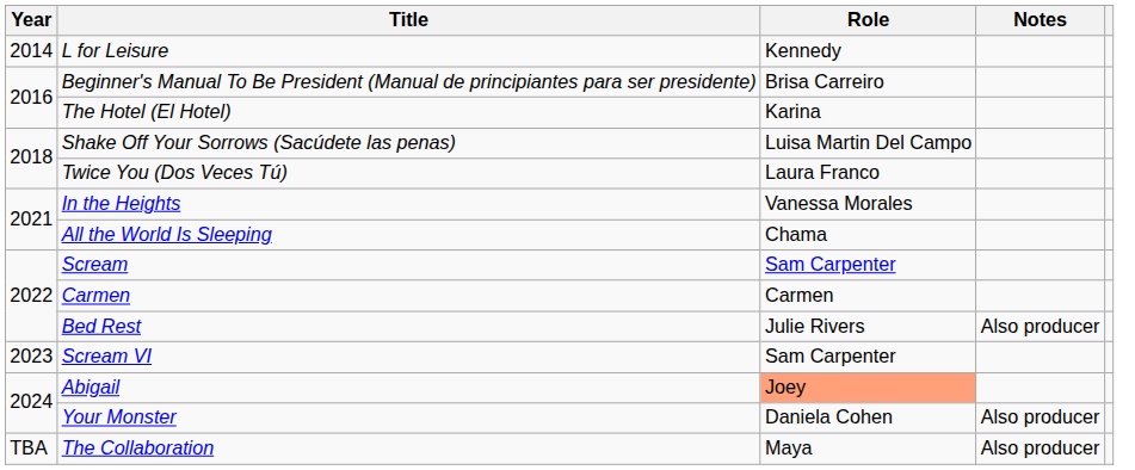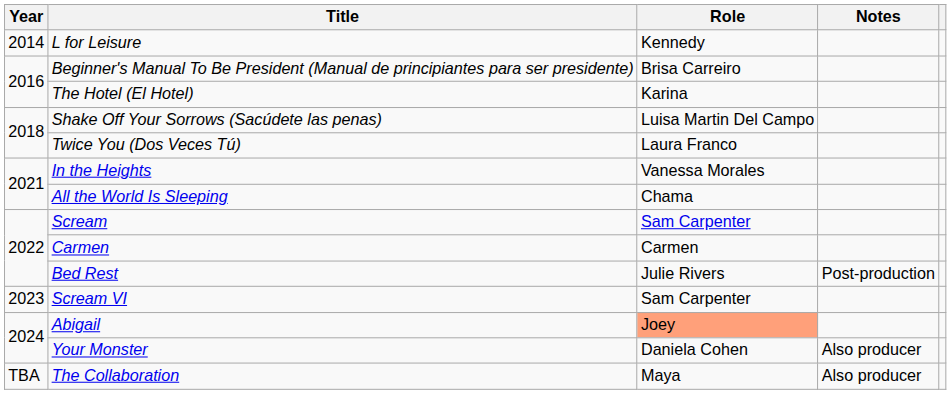 <table class="wikitable sortable">
 <tr>
 <th>Year</th>
 <th>Title</th>
 <th>Role</th>
 <th class="unsortable">Notes</th>
 <th class="unsortable"></th>
 </tr>
 <tr>
 <td>2014</td>
 <td><em>L for Leisure</em></td>
 <td>Kennedy</td>
 <td></td>
 <td style="text-align:center;"></td>
 </tr>
 <tr>
 <td rowspan=2>2016</td>
 <td><em>Beginner's Manual To Be President (Manual de principiantes para ser presidente)</em></td>
 <td>Brisa Carreiro</td>
 <td></td>
 <td style="text-align:center;"></td>
 </tr>
 <tr>
 <td><em>The Hotel (El Hotel)</em></td>
 <td>Karina</td>
 <td></td>
 <td style="text-align:center;"></td>
 </tr>
 <tr>
 <td rowspan=2>2018</td>
 <td><em>Shake Off Your Sorrows (Sacúdete las penas)</em></td>
 <td>Luisa Martin Del Campo</td>
 <td></td>
 <td style="text-align:center;"></td>
 </tr>
 <tr>
 <td><em>Twice You (Dos Veces Tú)</em></td>
 <td>Laura Franco</td>
 <td></td>
 <td style="text-align:center;"></td>
 </tr>
 <tr>
 <td rowspan=2>2021</td>
 <td><em><a href='#'>In the Heights</a></em></td>
 <td>Vanessa Morales</td>
 <td></td>
 <td style="text-align:center;"></td>
 </tr>
 <tr>
 <td><em><a href='#'>All the World Is Sleeping</a></em></td>
 <td>Chama</td>
 <td></td>
 <td style="text-align:center;"></td>
 </tr>
 <tr>
 <td rowspan=3>2022</td>
 <td><em><a href='#'>Scream</a></em></td>
 <td><a href='#'>Sam Carpenter</a></td>
 <td></td>
 <td style="text-align:center;"></td>
 </tr>
 <tr>
 <td><em><a href='#'>Carmen</a></em></td>
 <td>Carmen</td>
 <td></td>
 <td style="text-align:center;"></td>
 </tr>
 <tr>
 <td><em><a href='#'>Bed Rest</a></em></td>
 <td>Julie Rivers</td>
-<td>Also producer</td>
+<td>Post-production</td>
 <td style="text-align:center;"></td>
 </tr>
 <tr>
 <td>2023</td>
 <td><em><a href='#'>Scream VI</a></em></td>
 <td>Sam Carpenter</td>
 <td></td>
 <td style="text-align:center;"></td>
 </tr>
 <tr>
 <td rowspan="2">2024</td>
 <td><em><a href='#'>Abigail</a></em></td>
 <td style="background: lightsalmon;">Joey</td>
 <td></td>
 <td style="text-align:center;"></td>
 </tr>
 <tr>
 <td><em><a href='#'>Your Monster</a></em></td>
 <td>Daniela Cohen</td>
 <td>Also producer</td>
 <td style="text-align:center;"></td>
 </tr>
 <tr>
 <td>TBA</td>
 <td><em><a href='#'>The Collaboration</a></em></td>
 <td>Maya</td>
 <td>Also producer</td>
 <td style="text-align:center;"></td>
 </tr>
 </table>
